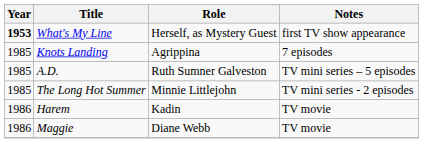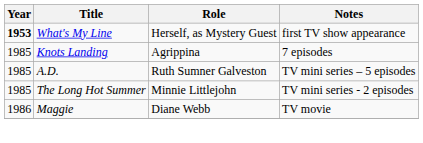 <table class="wikitable sortable">
 <tr>
 <th>Year</th>
 <th>Title</th>
 <th>Role</th>
 <th class="unsortable">Notes</th>
 </tr>
 <tr>
 <td><strong>1953</strong></td>
 <td><em><a href='#'>What's My Line</a></em></td>
 <td>Herself, as Mystery Guest</td>
 <td>first TV show appearance</td>
 </tr>
 <tr>
 <td>1985</td>
 <td><em><a href='#'>Knots Landing</a></em></td>
 <td>Agrippina</td>
 <td>7 episodes</td>
 </tr>
 <tr>
 <td>1985</td>
 <td><em>A.D.</em></td>
 <td>Ruth Sumner Galveston</td>
 <td>TV mini series – 5 episodes</td>
 </tr>
 <tr>
 <td>1985</td>
 <td><em>The Long Hot Summer</em></td>
 <td>Minnie Littlejohn</td>
 <td>TV mini series - 2 episodes</td>
 </tr>
 <tr>
 <td>1986</td>
-<td><em>Harem</em></td>
-<td>Kadin</td>
-<td>TV movie</td>
-</tr>
-<tr>
-<td>1986</td>
 <td><em>Maggie</em></td>
 <td>Diane Webb</td>
 <td>TV movie</td>
 </tr>
 <tr>
 </tr>
 </table>
